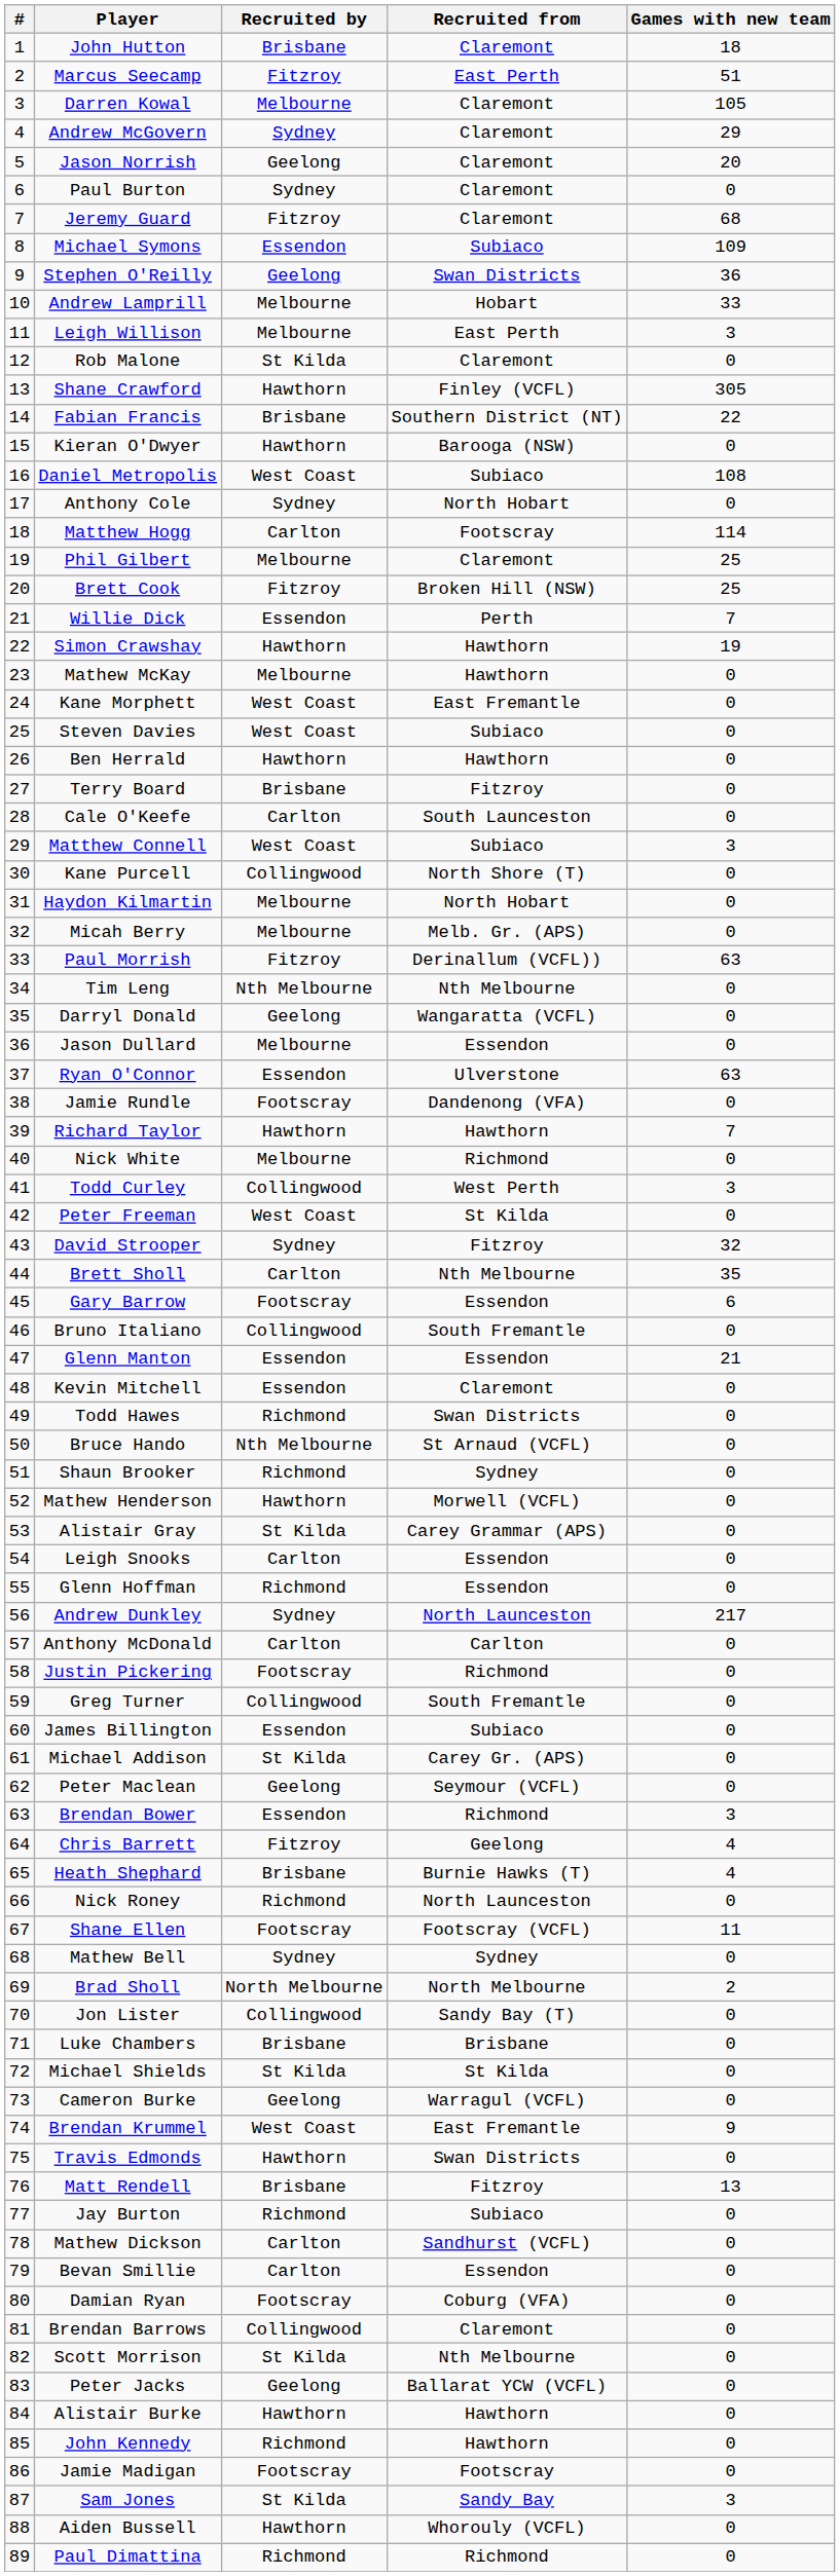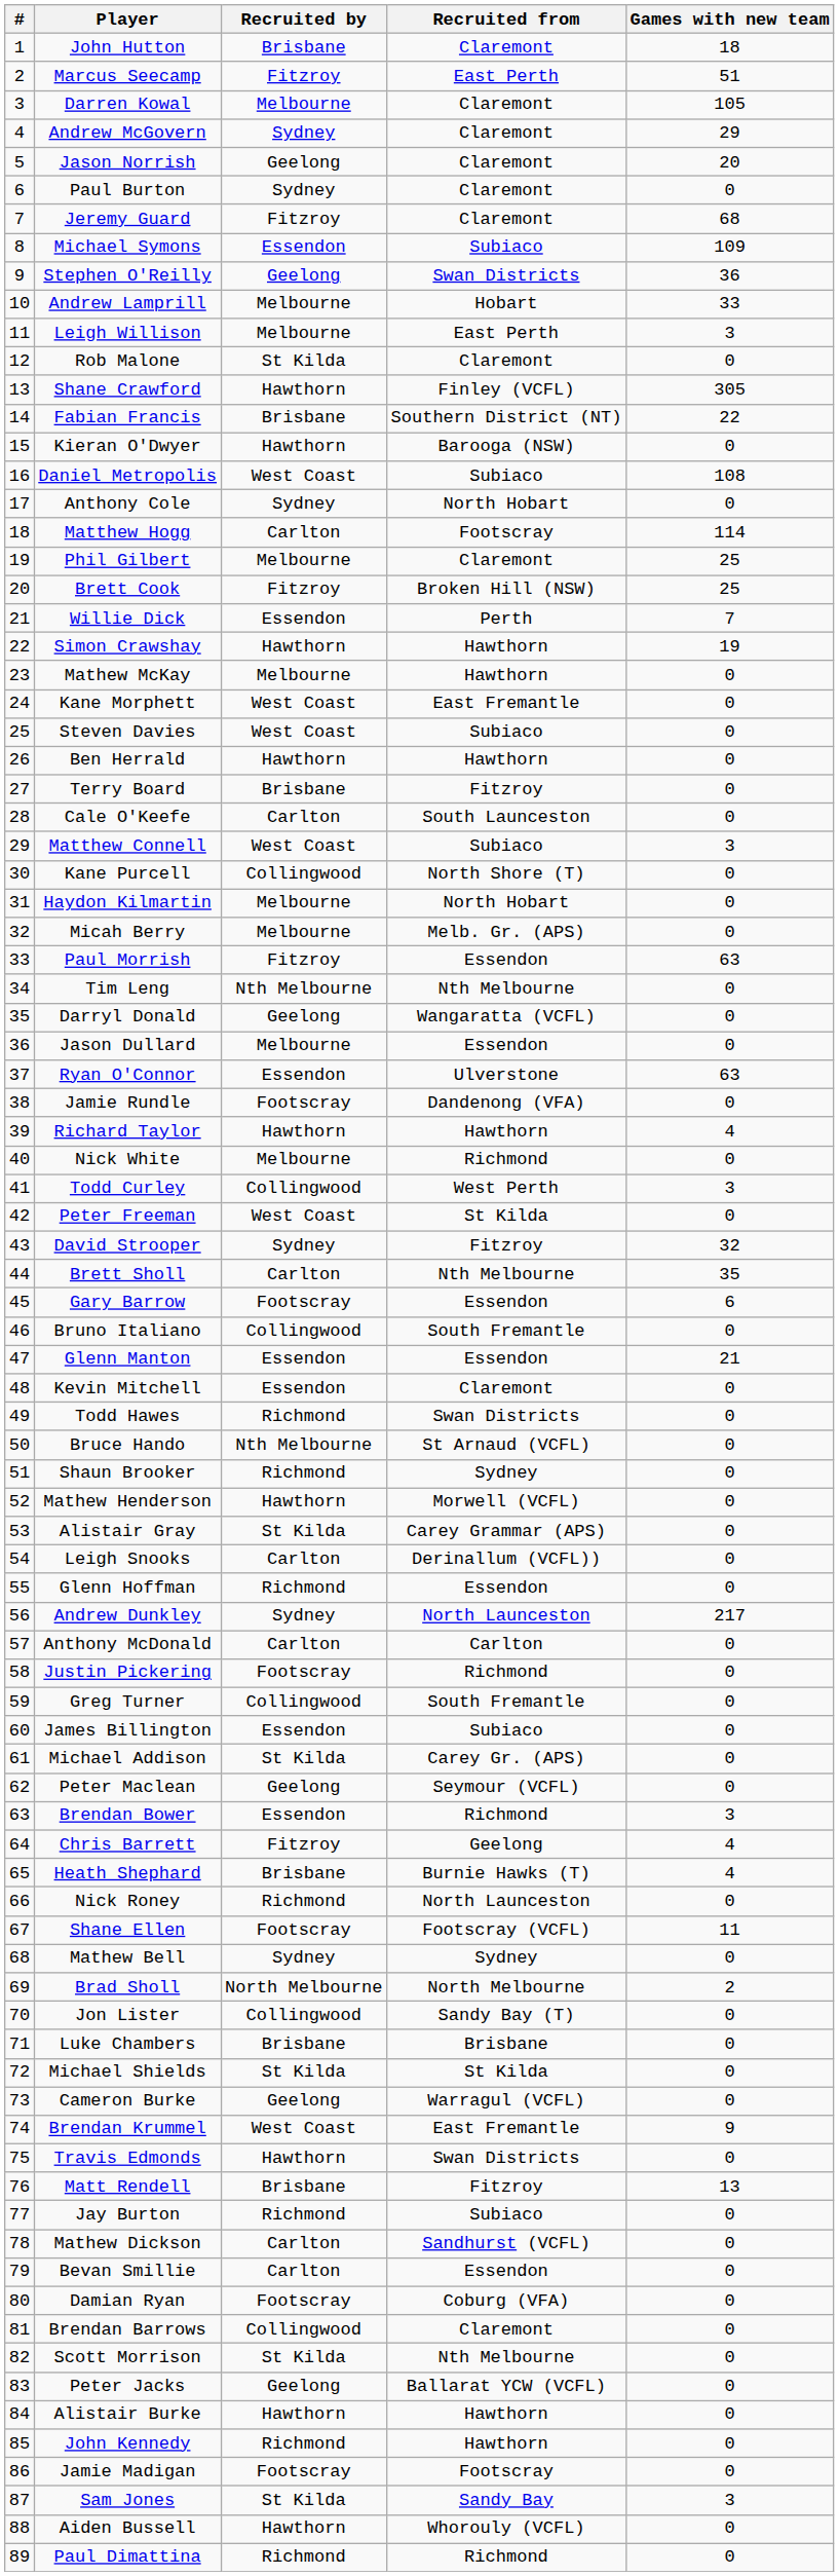 <table class="wikitable sortable" style="text-align:center">
 <tr>
 <th>#</th>
 <th>Player</th>
 <th>Recruited by</th>
 <th>Recruited from</th>
 <th>Games with new team</th>
 </tr>
 <tr>
 <td>1</td>
 <td><a href='#'>John Hutton</a></td>
 <td><a href='#'>Brisbane</a></td>
 <td><a href='#'>Claremont</a></td>
 <td>18</td>
 </tr>
 <tr>
 <td>2</td>
 <td><a href='#'>Marcus Seecamp</a></td>
 <td><a href='#'>Fitzroy</a></td>
 <td><a href='#'>East Perth</a></td>
 <td>51</td>
 </tr>
 <tr>
 <td>3</td>
 <td><a href='#'>Darren Kowal</a></td>
 <td><a href='#'>Melbourne</a></td>
 <td>Claremont</td>
 <td>105</td>
 </tr>
 <tr>
 <td>4</td>
 <td><a href='#'>Andrew McGovern</a></td>
 <td><a href='#'>Sydney</a></td>
 <td>Claremont</td>
 <td>29</td>
 </tr>
 <tr>
 <td>5</td>
 <td><a href='#'>Jason Norrish</a></td>
 <td>Geelong</td>
 <td>Claremont</td>
 <td>20</td>
 </tr>
 <tr>
 <td>6</td>
 <td>Paul Burton</td>
 <td>Sydney</td>
 <td>Claremont</td>
 <td>0</td>
 </tr>
 <tr>
 <td>7</td>
 <td><a href='#'>Jeremy Guard</a></td>
 <td>Fitzroy</td>
 <td>Claremont</td>
 <td>68</td>
 </tr>
 <tr>
 <td>8</td>
 <td><a href='#'>Michael Symons</a></td>
 <td><a href='#'>Essendon</a></td>
 <td><a href='#'>Subiaco</a></td>
 <td>109</td>
 </tr>
 <tr>
 <td>9</td>
 <td><a href='#'>Stephen O'Reilly</a></td>
 <td><a href='#'>Geelong</a></td>
 <td><a href='#'>Swan Districts</a></td>
 <td>36</td>
 </tr>
 <tr>
 <td>10</td>
 <td><a href='#'>Andrew Lamprill</a></td>
 <td>Melbourne</td>
 <td>Hobart</td>
 <td>33</td>
 </tr>
 <tr>
 <td>11</td>
 <td><a href='#'>Leigh Willison</a></td>
 <td>Melbourne</td>
 <td>East Perth</td>
 <td>3</td>
 </tr>
 <tr>
 <td>12</td>
 <td>Rob Malone</td>
 <td>St Kilda</td>
 <td>Claremont</td>
 <td>0</td>
 </tr>
 <tr>
 <td>13</td>
 <td><a href='#'>Shane Crawford</a></td>
 <td>Hawthorn</td>
 <td>Finley (VCFL)</td>
 <td>305</td>
 </tr>
 <tr>
 <td>14</td>
 <td><a href='#'>Fabian Francis</a></td>
 <td>Brisbane</td>
 <td>Southern District (NT)</td>
 <td>22</td>
 </tr>
 <tr>
 <td>15</td>
 <td>Kieran O'Dwyer</td>
 <td>Hawthorn</td>
 <td>Barooga (NSW)</td>
 <td>0</td>
 </tr>
 <tr>
 <td>16</td>
 <td><a href='#'>Daniel Metropolis</a></td>
 <td>West Coast</td>
 <td>Subiaco</td>
 <td>108</td>
 </tr>
 <tr>
 <td>17</td>
 <td>Anthony Cole</td>
 <td>Sydney</td>
 <td>North Hobart</td>
 <td>0</td>
 </tr>
 <tr>
 <td>18</td>
 <td><a href='#'>Matthew Hogg</a></td>
 <td>Carlton</td>
 <td>Footscray</td>
 <td>114</td>
 </tr>
 <tr>
 <td>19</td>
 <td><a href='#'>Phil Gilbert</a></td>
 <td>Melbourne</td>
 <td>Claremont</td>
 <td>25</td>
 </tr>
 <tr>
 <td>20</td>
 <td><a href='#'>Brett Cook</a></td>
 <td>Fitzroy</td>
 <td>Broken Hill (NSW)</td>
 <td>25</td>
 </tr>
 <tr>
 <td>21</td>
 <td><a href='#'>Willie Dick</a></td>
 <td>Essendon</td>
 <td>Perth</td>
 <td>7</td>
 </tr>
 <tr>
 <td>22</td>
 <td><a href='#'>Simon Crawshay</a></td>
 <td>Hawthorn</td>
 <td>Hawthorn</td>
 <td>19</td>
 </tr>
 <tr>
 <td>23</td>
 <td>Mathew McKay</td>
 <td>Melbourne</td>
 <td>Hawthorn</td>
 <td>0</td>
 </tr>
 <tr>
 <td>24</td>
 <td>Kane Morphett</td>
 <td>West Coast</td>
 <td>East Fremantle</td>
 <td>0</td>
 </tr>
 <tr>
 <td>25</td>
 <td>Steven Davies</td>
 <td>West Coast</td>
 <td>Subiaco</td>
 <td>0</td>
 </tr>
 <tr>
 <td>26</td>
 <td>Ben Herrald</td>
 <td>Hawthorn</td>
 <td>Hawthorn</td>
 <td>0</td>
 </tr>
 <tr>
 <td>27</td>
 <td>Terry Board</td>
 <td>Brisbane</td>
 <td>Fitzroy</td>
 <td>0</td>
 </tr>
 <tr>
 <td>28</td>
 <td>Cale O'Keefe</td>
 <td>Carlton</td>
 <td>South Launceston</td>
 <td>0</td>
 </tr>
 <tr>
 <td>29</td>
 <td><a href='#'>Matthew Connell</a></td>
 <td>West Coast</td>
 <td>Subiaco</td>
 <td>3</td>
 </tr>
 <tr>
 <td>30</td>
 <td>Kane Purcell</td>
 <td>Collingwood</td>
 <td>North Shore (T)</td>
 <td>0</td>
 </tr>
 <tr>
 <td>31</td>
 <td><a href='#'>Haydon Kilmartin</a></td>
 <td>Melbourne</td>
 <td>North Hobart</td>
 <td>0</td>
 </tr>
 <tr>
 <td>32</td>
 <td>Micah Berry</td>
 <td>Melbourne</td>
 <td>Melb. Gr. (APS)</td>
 <td>0</td>
 </tr>
 <tr>
 <td>33</td>
 <td><a href='#'>Paul Morrish</a></td>
 <td>Fitzroy</td>
-<td>Derinallum (VCFL))</td>
+<td>Essendon</td>
 <td>63</td>
 </tr>
 <tr>
 <td>34</td>
 <td>Tim Leng</td>
 <td>Nth Melbourne</td>
 <td>Nth Melbourne</td>
 <td>0</td>
 </tr>
 <tr>
 <td>35</td>
 <td>Darryl Donald</td>
 <td>Geelong</td>
 <td>Wangaratta (VCFL)</td>
 <td>0</td>
 </tr>
 <tr>
 <td>36</td>
 <td>Jason Dullard</td>
 <td>Melbourne</td>
 <td>Essendon</td>
 <td>0</td>
 </tr>
 <tr>
 <td>37</td>
 <td><a href='#'>Ryan O'Connor</a></td>
 <td>Essendon</td>
 <td>Ulverstone</td>
 <td>63</td>
 </tr>
 <tr>
 <td>38</td>
 <td>Jamie Rundle</td>
 <td>Footscray</td>
 <td>Dandenong (VFA)</td>
 <td>0</td>
 </tr>
 <tr>
 <td>39</td>
 <td><a href='#'>Richard Taylor</a></td>
 <td>Hawthorn</td>
 <td>Hawthorn</td>
-<td>7</td>
+<td>4</td>
 </tr>
 <tr>
 <td>40</td>
 <td>Nick White</td>
 <td>Melbourne</td>
 <td>Richmond</td>
 <td>0</td>
 </tr>
 <tr>
 <td>41</td>
 <td><a href='#'>Todd Curley</a></td>
 <td>Collingwood</td>
 <td>West Perth</td>
 <td>3</td>
 </tr>
 <tr>
 <td>42</td>
 <td><a href='#'>Peter Freeman</a></td>
 <td>West Coast</td>
 <td>St Kilda</td>
 <td>0</td>
 </tr>
 <tr>
 <td>43</td>
 <td><a href='#'>David Strooper</a></td>
 <td>Sydney</td>
 <td>Fitzroy</td>
 <td>32</td>
 </tr>
 <tr>
 <td>44</td>
 <td><a href='#'>Brett Sholl</a></td>
 <td>Carlton</td>
 <td>Nth Melbourne</td>
 <td>35</td>
 </tr>
 <tr>
 <td>45</td>
 <td><a href='#'>Gary Barrow</a></td>
 <td>Footscray</td>
 <td>Essendon</td>
 <td>6</td>
 </tr>
 <tr>
 <td>46</td>
 <td>Bruno Italiano</td>
 <td>Collingwood</td>
 <td>South Fremantle</td>
 <td>0</td>
 </tr>
 <tr>
 <td>47</td>
 <td><a href='#'>Glenn Manton</a></td>
 <td>Essendon</td>
 <td>Essendon</td>
 <td>21</td>
 </tr>
 <tr>
 <td>48</td>
 <td>Kevin Mitchell</td>
 <td>Essendon</td>
 <td>Claremont</td>
 <td>0</td>
 </tr>
 <tr>
 <td>49</td>
 <td>Todd Hawes</td>
 <td>Richmond</td>
 <td>Swan Districts</td>
 <td>0</td>
 </tr>
 <tr>
 <td>50</td>
 <td>Bruce Hando</td>
 <td>Nth Melbourne</td>
 <td>St Arnaud (VCFL)</td>
 <td>0</td>
 </tr>
 <tr>
 <td>51</td>
 <td>Shaun Brooker</td>
 <td>Richmond</td>
 <td>Sydney</td>
 <td>0</td>
 </tr>
 <tr>
 <td>52</td>
 <td>Mathew Henderson</td>
 <td>Hawthorn</td>
 <td>Morwell (VCFL)</td>
 <td>0</td>
 </tr>
 <tr>
 <td>53</td>
 <td>Alistair Gray</td>
 <td>St Kilda</td>
 <td>Carey Grammar (APS)</td>
 <td>0</td>
 </tr>
 <tr>
 <td>54</td>
 <td>Leigh Snooks</td>
 <td>Carlton</td>
-<td>Essendon</td>
+<td>Derinallum (VCFL))</td>
 <td>0</td>
 </tr>
 <tr>
 <td>55</td>
 <td>Glenn Hoffman</td>
 <td>Richmond</td>
 <td>Essendon</td>
 <td>0</td>
 </tr>
 <tr>
 <td>56</td>
 <td><a href='#'>Andrew Dunkley</a></td>
 <td>Sydney</td>
 <td><a href='#'>North Launceston</a></td>
 <td>217</td>
 </tr>
 <tr>
 <td>57</td>
 <td>Anthony McDonald</td>
 <td>Carlton</td>
 <td>Carlton</td>
 <td>0</td>
 </tr>
 <tr>
 <td>58</td>
 <td><a href='#'>Justin Pickering</a></td>
 <td>Footscray</td>
 <td>Richmond</td>
 <td>0</td>
 </tr>
 <tr>
 <td>59</td>
 <td>Greg Turner</td>
 <td>Collingwood</td>
 <td>South Fremantle</td>
 <td>0</td>
 </tr>
 <tr>
 <td>60</td>
 <td>James Billington</td>
 <td>Essendon</td>
 <td>Subiaco</td>
 <td>0</td>
 </tr>
 <tr>
 <td>61</td>
 <td>Michael Addison</td>
 <td>St Kilda</td>
 <td>Carey Gr. (APS)</td>
 <td>0</td>
 </tr>
 <tr>
 <td>62</td>
 <td>Peter Maclean</td>
 <td>Geelong</td>
 <td>Seymour (VCFL)</td>
 <td>0</td>
 </tr>
 <tr>
 <td>63</td>
 <td><a href='#'>Brendan Bower</a></td>
 <td>Essendon</td>
 <td>Richmond</td>
 <td>3</td>
 </tr>
 <tr>
 <td>64</td>
 <td><a href='#'>Chris Barrett</a></td>
 <td>Fitzroy</td>
 <td>Geelong</td>
 <td>4</td>
 </tr>
 <tr>
 <td>65</td>
 <td><a href='#'>Heath Shephard</a></td>
 <td>Brisbane</td>
 <td>Burnie Hawks (T)</td>
 <td>4</td>
 </tr>
 <tr>
 <td>66</td>
 <td>Nick Roney</td>
 <td>Richmond</td>
 <td>North Launceston</td>
 <td>0</td>
 </tr>
 <tr>
 <td>67</td>
 <td><a href='#'>Shane Ellen</a></td>
 <td>Footscray</td>
 <td>Footscray (VCFL)</td>
 <td>11</td>
 </tr>
 <tr>
 <td>68</td>
 <td>Mathew Bell</td>
 <td>Sydney</td>
 <td>Sydney</td>
 <td>0</td>
 </tr>
 <tr>
 <td>69</td>
 <td><a href='#'>Brad Sholl</a></td>
 <td>North Melbourne</td>
 <td>North Melbourne</td>
 <td>2</td>
 </tr>
 <tr>
 <td>70</td>
 <td>Jon Lister</td>
 <td>Collingwood</td>
 <td>Sandy Bay (T)</td>
 <td>0</td>
 </tr>
 <tr>
 <td>71</td>
 <td>Luke Chambers</td>
 <td>Brisbane</td>
 <td>Brisbane</td>
 <td>0</td>
 </tr>
 <tr>
 <td>72</td>
 <td>Michael Shields</td>
 <td>St Kilda</td>
 <td>St Kilda</td>
 <td>0</td>
 </tr>
 <tr>
 <td>73</td>
 <td>Cameron Burke</td>
 <td>Geelong</td>
 <td>Warragul (VCFL)</td>
 <td>0</td>
 </tr>
 <tr>
 <td>74</td>
 <td><a href='#'>Brendan Krummel</a></td>
 <td>West Coast</td>
 <td>East Fremantle</td>
 <td>9</td>
 </tr>
 <tr>
 <td>75</td>
 <td><a href='#'>Travis Edmonds</a></td>
 <td>Hawthorn</td>
 <td>Swan Districts</td>
 <td>0</td>
 </tr>
 <tr>
 <td>76</td>
 <td><a href='#'>Matt Rendell</a></td>
 <td>Brisbane</td>
 <td>Fitzroy</td>
 <td>13</td>
 </tr>
 <tr>
 <td>77</td>
 <td>Jay Burton</td>
 <td>Richmond</td>
 <td>Subiaco</td>
 <td>0</td>
 </tr>
 <tr>
 <td>78</td>
 <td>Mathew Dickson</td>
 <td>Carlton</td>
 <td><a href='#'>Sandhurst</a> (VCFL)</td>
 <td>0</td>
 </tr>
 <tr>
 <td>79</td>
 <td>Bevan Smillie</td>
 <td>Carlton</td>
 <td>Essendon</td>
 <td>0</td>
 </tr>
 <tr>
 <td>80</td>
 <td>Damian Ryan</td>
 <td>Footscray</td>
 <td>Coburg (VFA)</td>
 <td>0</td>
 </tr>
 <tr>
 <td>81</td>
 <td>Brendan Barrows</td>
 <td>Collingwood</td>
 <td>Claremont</td>
 <td>0</td>
 </tr>
 <tr>
 <td>82</td>
 <td>Scott Morrison</td>
 <td>St Kilda</td>
 <td>Nth Melbourne</td>
 <td>0</td>
 </tr>
 <tr>
 <td>83</td>
 <td>Peter Jacks</td>
 <td>Geelong</td>
 <td>Ballarat YCW (VCFL)</td>
 <td>0</td>
 </tr>
 <tr>
 <td>84</td>
 <td>Alistair Burke</td>
 <td>Hawthorn</td>
 <td>Hawthorn</td>
 <td>0</td>
 </tr>
 <tr>
 <td>85</td>
 <td><a href='#'>John Kennedy</a></td>
 <td>Richmond</td>
 <td>Hawthorn</td>
 <td>0</td>
 </tr>
 <tr>
 <td>86</td>
 <td>Jamie Madigan</td>
 <td>Footscray</td>
 <td>Footscray</td>
 <td>0</td>
 </tr>
 <tr>
 <td>87</td>
 <td><a href='#'>Sam Jones</a></td>
 <td>St Kilda</td>
 <td><a href='#'>Sandy Bay</a></td>
 <td>3</td>
 </tr>
 <tr>
 <td>88</td>
 <td>Aiden Bussell</td>
 <td>Hawthorn</td>
 <td>Whorouly (VCFL)</td>
 <td>0</td>
 </tr>
 <tr>
 <td>89</td>
 <td><a href='#'>Paul Dimattina</a></td>
 <td>Richmond</td>
 <td>Richmond</td>
 <td>0</td>
 </tr>
 </table>
